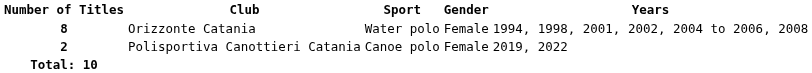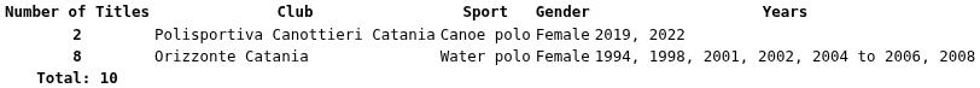 <table>
 <tr>
 <th>Number of Titles</th>
 <th>Club</th>
 <th>Sport</th>
 <th>Gender</th>
 <th>Years</th>
 </tr>
 <tr>
+<th>2</th>
+<td>Polisportiva Canottieri Catania</td>
+<td>Canoe polo</td>
+<td>Female</td>
+<td>2019, 2022</td>
+</tr>
+<tr>
 <th>8</th>
 <td>Orizzonte Catania</td>
 <td>Water polo</td>
 <td>Female</td>
 <td>1994, 1998, 2001, 2002, 2004 to 2006, 2008</td>
 </tr>
 <tr>
-<th>2</th>
-<td>Polisportiva Canottieri Catania</td>
-<td>Canoe polo</td>
-<td>Female</td>
-<td>2019, 2022</td>
-</tr>
-<tr>
 <th>Total: 10</th>
 </tr>
 </table>
